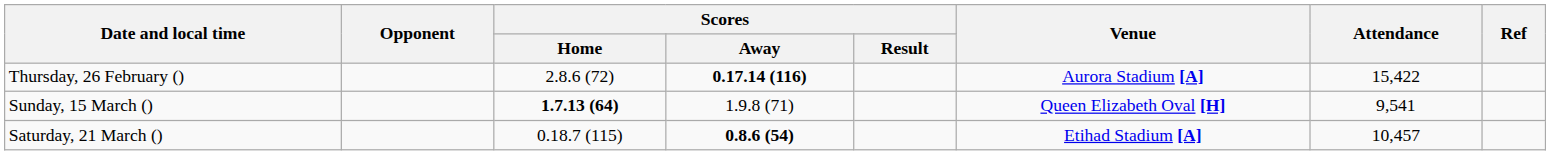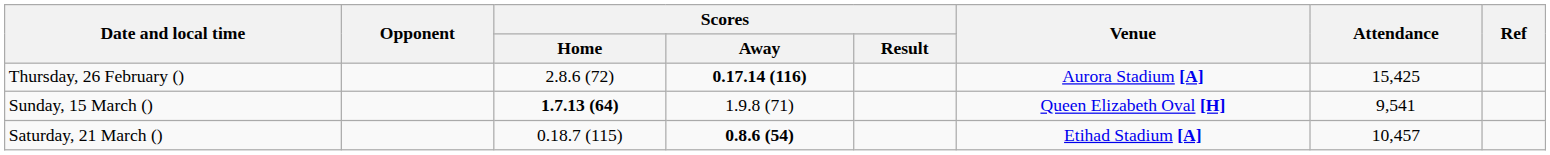 <table class="wikitable plainrowheaders" style="font-size:90%; width:100%; text-align:center;">
 <tr>
 <th scope="col" rowspan=2>Date and local time</th>
 <th scope="col" rowspan=2>Opponent</th>
 <th scope="col" colspan=3>Scores</th>
 <th scope="col" rowspan=2>Venue</th>
 <th scope="col" rowspan=2>Attendance</th>
 <th scope="col" rowspan=2>Ref</th>
 </tr>
 <tr>
 <th scope="col">Home</th>
 <th scope="col">Away</th>
 <th scope="col">Result</th>
 </tr>
 <tr>
 <td align=left>Thursday, 26 February ()</td>
 <td align=left></td>
 <td>2.8.6 (72)</td>
 <td><strong>0.17.14 (116)</strong></td>
 <td></td>
 <td><a href='#'>Aurora Stadium</a> <a href='#'><strong>[A]</strong></a></td>
-<td>15,422</td>
+<td>15,425</td>
 <td></td>
 </tr>
 <tr>
 <td align=left>Sunday, 15 March ()</td>
 <td align=left></td>
 <td><strong>1.7.13 (64)</strong></td>
 <td>1.9.8 (71)</td>
 <td></td>
 <td><a href='#'>Queen Elizabeth Oval</a> <a href='#'><strong>[H]</strong></a></td>
 <td>9,541</td>
 <td></td>
 </tr>
 <tr>
 <td align=left>Saturday, 21 March ()</td>
 <td align=left></td>
 <td>0.18.7 (115)</td>
 <td><strong>0.8.6 (54)</strong></td>
 <td></td>
 <td><a href='#'>Etihad Stadium</a> <a href='#'><strong>[A]</strong></a></td>
 <td>10,457</td>
 <td></td>
 </tr>
 </table>
